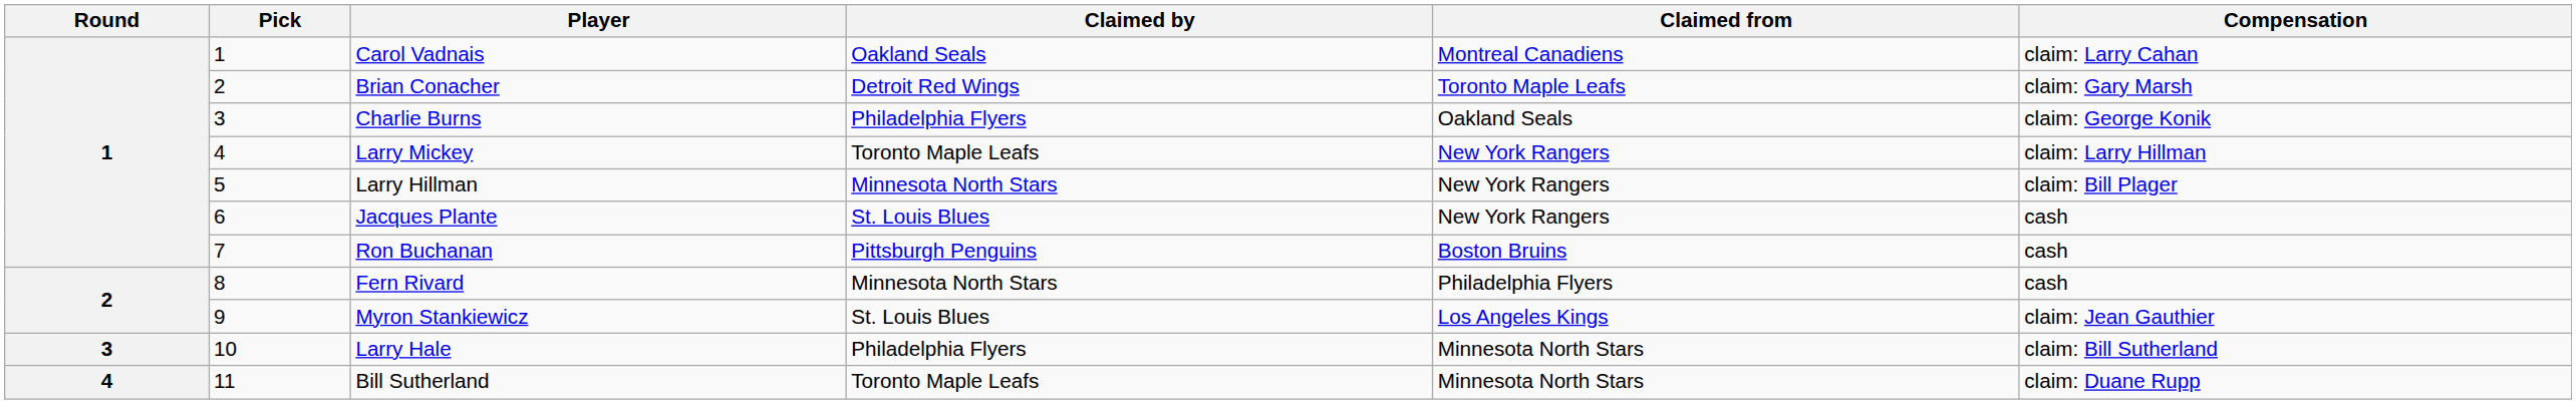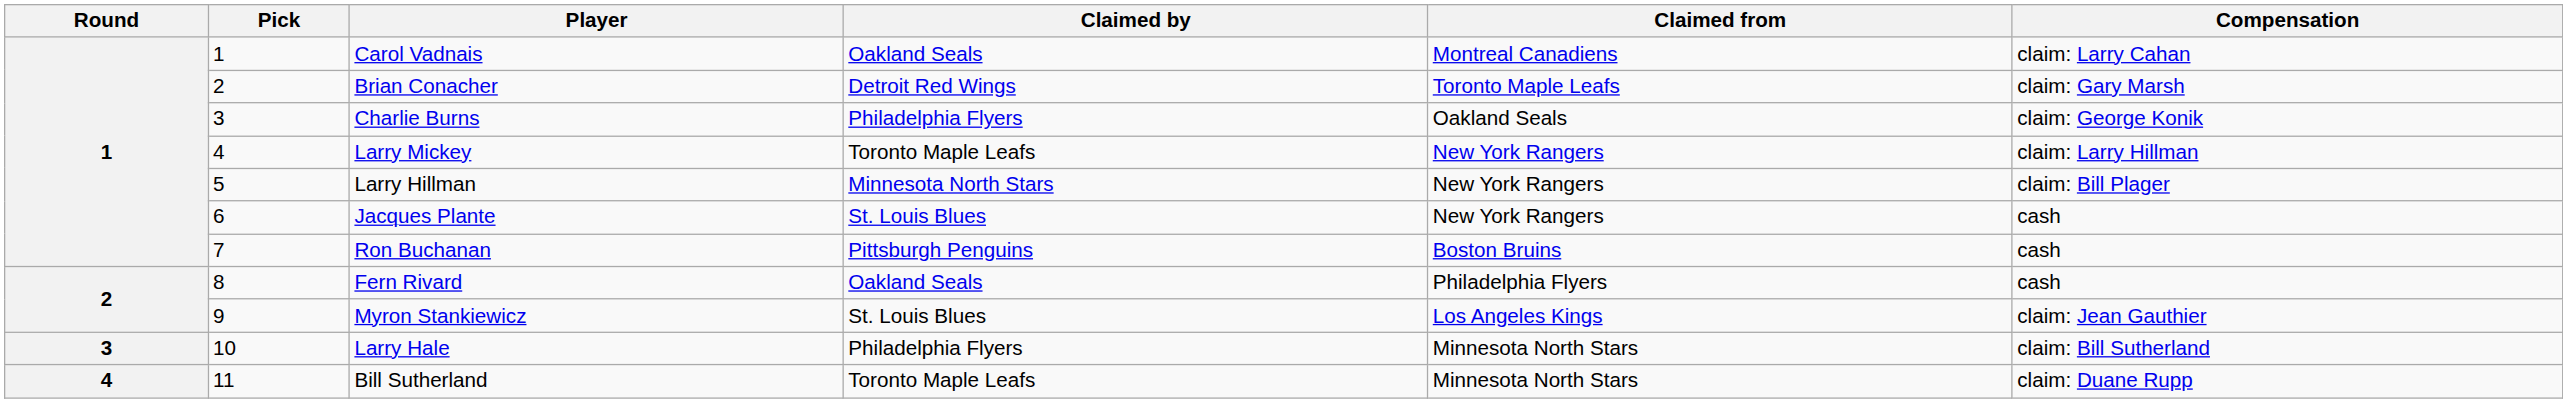 <table class="wikitable" style="width: 100%">
 <tr>
 <th scope="col">Round</th>
 <th scope="col">Pick</th>
 <th scope="col">Player</th>
 <th scope="col">Claimed by</th>
 <th scope="col">Claimed from</th>
 <th scope="col">Compensation</th>
 </tr>
 <tr>
 <th scope="row" rowspan="7">1</th>
 <td>1</td>
 <td><a href='#'>Carol Vadnais</a></td>
 <td><a href='#'>Oakland Seals</a></td>
 <td><a href='#'>Montreal Canadiens</a></td>
 <td>claim: <a href='#'>Larry Cahan</a></td>
 </tr>
 <tr>
 <td>2</td>
 <td><a href='#'>Brian Conacher</a></td>
 <td><a href='#'>Detroit Red Wings</a></td>
 <td><a href='#'>Toronto Maple Leafs</a></td>
 <td>claim: <a href='#'>Gary Marsh</a></td>
 </tr>
 <tr>
 <td>3</td>
 <td><a href='#'>Charlie Burns</a></td>
 <td><a href='#'>Philadelphia Flyers</a></td>
 <td>Oakland Seals</td>
 <td>claim: <a href='#'>George Konik</a></td>
 </tr>
 <tr>
 <td>4</td>
 <td><a href='#'>Larry Mickey</a></td>
 <td>Toronto Maple Leafs</td>
 <td><a href='#'>New York Rangers</a></td>
 <td>claim: <a href='#'>Larry Hillman</a></td>
 </tr>
 <tr>
 <td>5</td>
 <td>Larry Hillman</td>
 <td><a href='#'>Minnesota North Stars</a></td>
 <td>New York Rangers</td>
 <td>claim: <a href='#'>Bill Plager</a></td>
 </tr>
 <tr>
 <td>6</td>
 <td><a href='#'>Jacques Plante</a></td>
 <td><a href='#'>St. Louis Blues</a></td>
 <td>New York Rangers</td>
 <td>cash</td>
 </tr>
 <tr>
 <td>7</td>
 <td><a href='#'>Ron Buchanan</a></td>
 <td><a href='#'>Pittsburgh Penguins</a></td>
 <td><a href='#'>Boston Bruins</a></td>
 <td>cash</td>
 </tr>
 <tr>
 <th scope="row" rowspan="2">2</th>
 <td>8</td>
 <td><a href='#'>Fern Rivard</a></td>
-<td>Minnesota North Stars</td>
+<td><a href='#'>Oakland Seals</a></td>
 <td>Philadelphia Flyers</td>
 <td>cash</td>
 </tr>
 <tr>
 <td>9</td>
 <td><a href='#'>Myron Stankiewicz</a></td>
 <td>St. Louis Blues</td>
 <td><a href='#'>Los Angeles Kings</a></td>
 <td>claim: <a href='#'>Jean Gauthier</a></td>
 </tr>
 <tr>
 <th scope="row">3</th>
 <td>10</td>
 <td><a href='#'>Larry Hale</a></td>
 <td>Philadelphia Flyers</td>
 <td>Minnesota North Stars</td>
 <td>claim: <a href='#'>Bill Sutherland</a></td>
 </tr>
 <tr>
 <th scope="row">4</th>
 <td>11</td>
 <td>Bill Sutherland</td>
 <td>Toronto Maple Leafs</td>
 <td>Minnesota North Stars</td>
 <td>claim: <a href='#'>Duane Rupp</a></td>
 </tr>
 </table>
